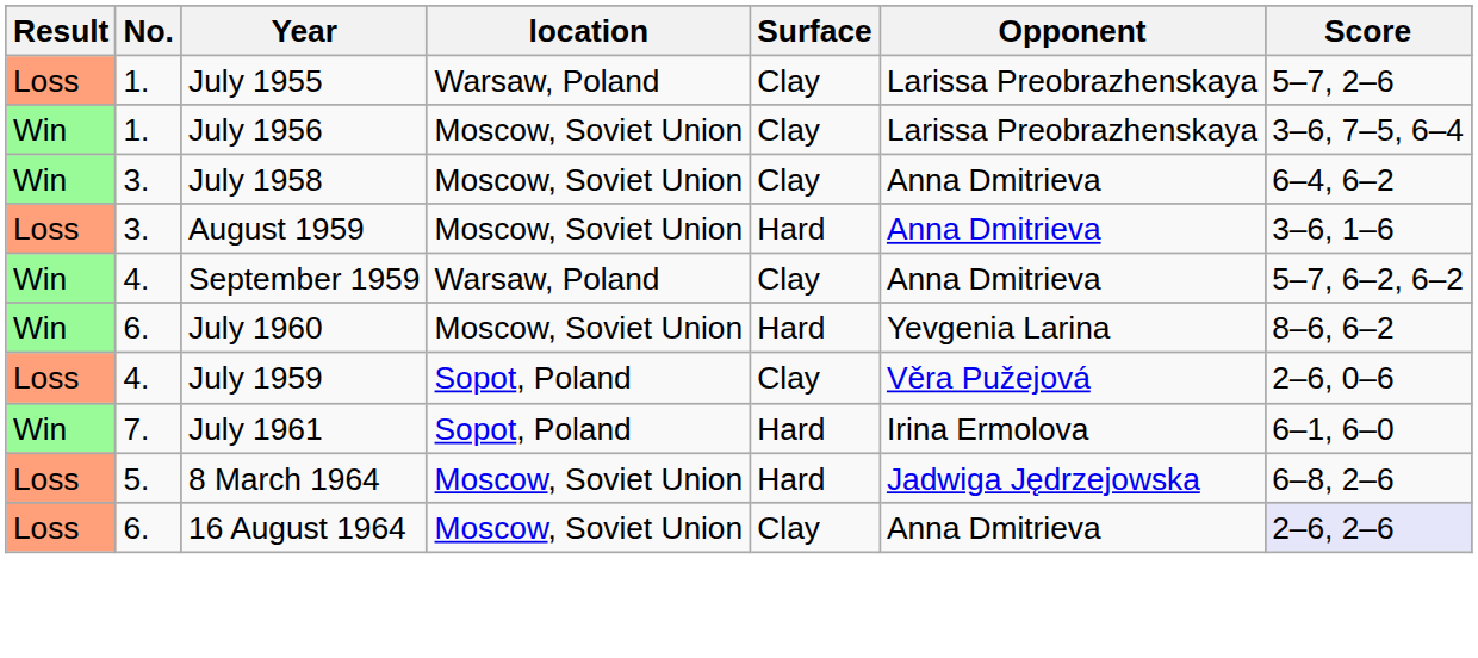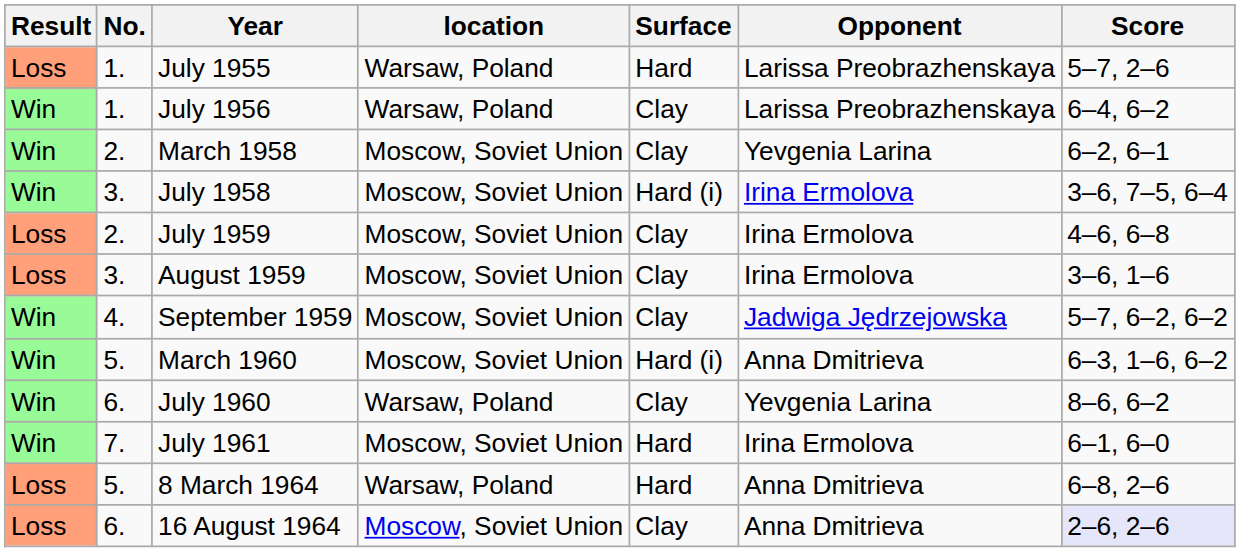 <table class="sortable wikitable" style="font-size:95%">
 <tr>
 <th>Result</th>
 <th>No.</th>
 <th>Year</th>
 <th>location</th>
 <th>Surface</th>
 <th>Opponent</th>
 <th>Score</th>
 </tr>
 <tr>
 <td style="background:#ffa07a;">Loss</td>
 <td>1.</td>
 <td>July 1955</td>
 <td>Warsaw, Poland</td>
-<td>Clay</td>
+<td>Hard</td>
 <td> Larissa Preobrazhenskaya</td>
 <td>5–7, 2–6</td>
 </tr>
 <tr>
 <td style="background:#98fb98;">Win</td>
 <td>1.</td>
 <td>July 1956</td>
+<td>Warsaw, Poland</td>
+<td>Clay</td>
+<td> Larissa Preobrazhenskaya</td>
+<td>6–4, 6–2</td>
+</tr>
+<tr>
+<td style="background:#98fb98;">Win</td>
+<td>2.</td>
+<td>March 1958</td>
 <td>Moscow, Soviet Union</td>
 <td>Clay</td>
-<td> Larissa Preobrazhenskaya</td>
-<td>3–6, 7–5, 6–4</td>
+<td> Yevgenia Larina</td>
+<td>6–2, 6–1</td>
 </tr>
 <tr>
 <td style="background:#98fb98;">Win</td>
 <td>3.</td>
 <td>July 1958</td>
 <td>Moscow, Soviet Union</td>
+<td>Hard (i)</td>
+<td> <a href='#'>Irina Ermolova</a></td>
+<td>3–6, 7–5, 6–4</td>
+</tr>
+<tr>
+<td style="background:#ffa07a;">Loss</td>
+<td>2.</td>
+<td>July 1959</td>
+<td>Moscow, Soviet Union</td>
 <td>Clay</td>
-<td> Anna Dmitrieva</td>
-<td>6–4, 6–2</td>
+<td> Irina Ermolova</td>
+<td>4–6, 6–8</td>
 </tr>
 <tr>
 <td style="background:#ffa07a;">Loss</td>
 <td>3.</td>
 <td>August 1959</td>
 <td>Moscow, Soviet Union</td>
-<td>Hard</td>
-<td> <a href='#'>Anna Dmitrieva</a></td>
+<td>Clay</td>
+<td> Irina Ermolova</td>
 <td>3–6, 1–6</td>
 </tr>
 <tr>
 <td style="background:#98fb98;">Win</td>
 <td>4.</td>
 <td>September 1959</td>
-<td>Warsaw, Poland</td>
+<td>Moscow, Soviet Union</td>
 <td>Clay</td>
+<td> <a href='#'>Jadwiga Jędrzejowska</a></td>
+<td>5–7, 6–2, 6–2</td>
+</tr>
+<tr>
+<td style="background:#98fb98;">Win</td>
+<td>5.</td>
+<td>March 1960</td>
+<td>Moscow, Soviet Union</td>
+<td>Hard (i)</td>
 <td> Anna Dmitrieva</td>
-<td>5–7, 6–2, 6–2</td>
+<td>6–3, 1–6, 6–2</td>
 </tr>
 <tr>
 <td style="background:#98fb98;">Win</td>
 <td>6.</td>
 <td>July 1960</td>
-<td>Moscow, Soviet Union</td>
-<td>Hard</td>
+<td>Warsaw, Poland</td>
+<td>Clay</td>
 <td> Yevgenia Larina</td>
 <td>8–6, 6–2</td>
-</tr>
-<tr>
-<td style="background:#ffa07a;">Loss</td>
-<td>4.</td>
-<td>July 1959</td>
-<td><a href='#'>Sopot</a>, Poland</td>
-<td>Clay</td>
-<td> <a href='#'>Věra Pužejová</a></td>
-<td>2–6, 0–6</td>
 </tr>
 <tr>
 <td style="background:#98fb98;">Win</td>
 <td>7.</td>
 <td>July 1961</td>
-<td><a href='#'>Sopot</a>, Poland</td>
+<td>Moscow, Soviet Union</td>
 <td>Hard</td>
 <td> Irina Ermolova</td>
 <td>6–1, 6–0</td>
 </tr>
 <tr>
 <td style="background:#ffa07a;">Loss</td>
 <td>5.</td>
 <td>8 March 1964</td>
-<td><a href='#'>Moscow</a>, Soviet Union</td>
+<td>Warsaw, Poland</td>
 <td>Hard</td>
-<td> <a href='#'>Jadwiga Jędrzejowska</a></td>
+<td> Anna Dmitrieva</td>
 <td>6–8, 2–6</td>
 </tr>
 <tr>
 <td style="background:#ffa07a;">Loss</td>
 <td>6.</td>
 <td>16 August 1964</td>
 <td><a href='#'>Moscow</a>, Soviet Union</td>
 <td>Clay</td>
 <td> Anna Dmitrieva</td>
 <td style="background: lavender;">2–6, 2–6</td>
 </tr>
 </table>
